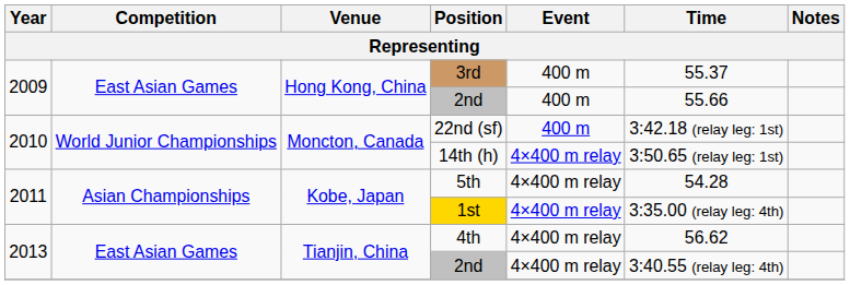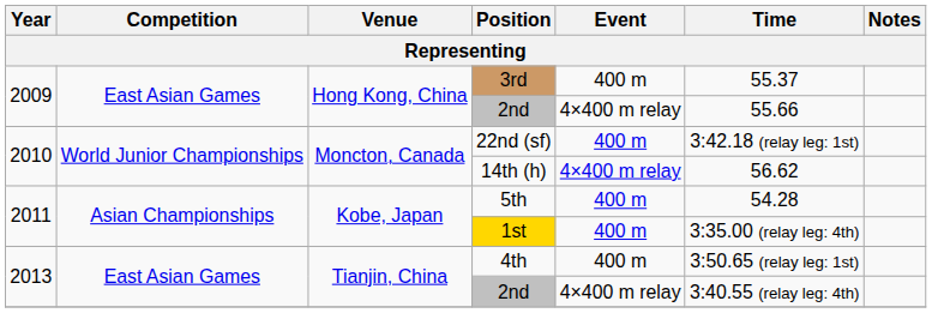 <table class="wikitable sortable" style=text-align:center>
 <tr>
 <th>Year</th>
 <th>Competition</th>
 <th>Venue</th>
 <th>Position</th>
 <th>Event</th>
 <th>Time</th>
 <th>Notes</th>
 </tr>
 <tr>
 <th colspan="7">Representing </th>
 </tr>
 <tr>
 <td rowspan=2>2009</td>
 <td rowspan=2><a href='#'>East Asian Games</a></td>
 <td rowspan=2><a href='#'>Hong Kong, China</a></td>
 <td bgcolor="cc9966">3rd</td>
 <td>400 m</td>
 <td>55.37</td>
 <td></td>
 </tr>
 <tr>
 <td bgcolor="silver">2nd</td>
-<td>400 m</td>
+<td>4×400 m relay</td>
 <td>55.66</td>
 <td></td>
 </tr>
 <tr>
 <td rowspan=2>2010</td>
 <td rowspan=2><a href='#'>World Junior Championships</a></td>
 <td rowspan=2><a href='#'>Moncton, Canada</a></td>
 <td>22nd (sf)</td>
 <td><a href='#'>400 m</a></td>
 <td>3:42.18 <small>(relay leg: 1st)</small></td>
 <td></td>
 </tr>
 <tr>
 <td>14th (h)</td>
 <td><a href='#'>4×400 m relay</a></td>
-<td>3:50.65 <small>(relay leg: 1st)</small></td>
+<td>56.62</td>
 <td></td>
 </tr>
 <tr>
 <td rowspan=2>2011</td>
 <td rowspan=2><a href='#'>Asian Championships</a></td>
 <td rowspan=2><a href='#'>Kobe, Japan</a></td>
 <td>5th</td>
-<td>4×400 m relay</td>
+<td><a href='#'>400 m</a></td>
 <td>54.28</td>
 <td></td>
 </tr>
 <tr>
 <td bgcolor="gold">1st</td>
-<td><a href='#'>4×400 m relay</a></td>
+<td><a href='#'>400 m</a></td>
 <td>3:35.00 <small>(relay leg: 4th)</small></td>
 <td></td>
 </tr>
 <tr>
 <td rowspan=2>2013</td>
 <td rowspan=2><a href='#'>East Asian Games</a></td>
 <td rowspan=2><a href='#'>Tianjin, China</a></td>
 <td>4th</td>
-<td>4×400 m relay</td>
-<td>56.62</td>
+<td>400 m</td>
+<td>3:50.65 <small>(relay leg: 1st)</small></td>
 <td></td>
 </tr>
 <tr>
 <td bgcolor="silver">2nd</td>
 <td>4×400 m relay</td>
 <td>3:40.55 <small>(relay leg: 4th)</small></td>
 <td></td>
 </tr>
 <tr>
 </tr>
 </table>
